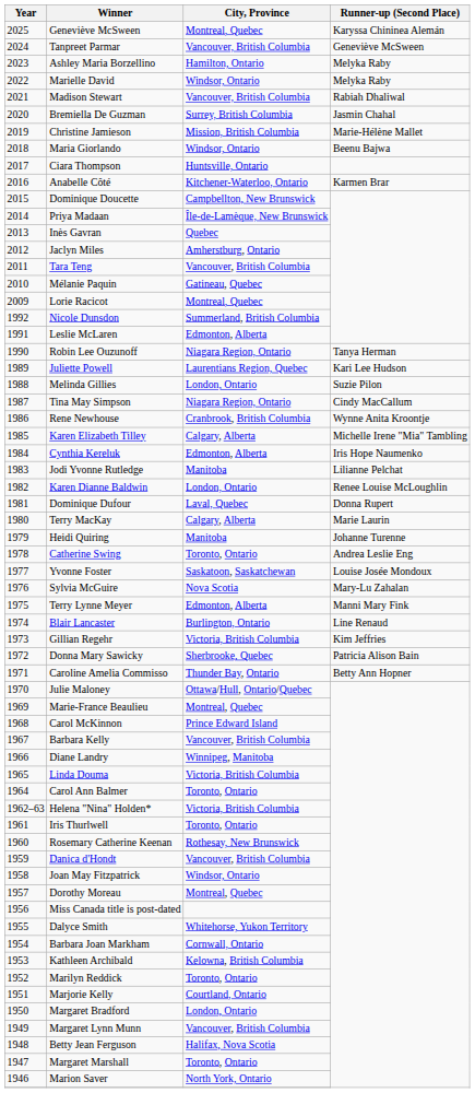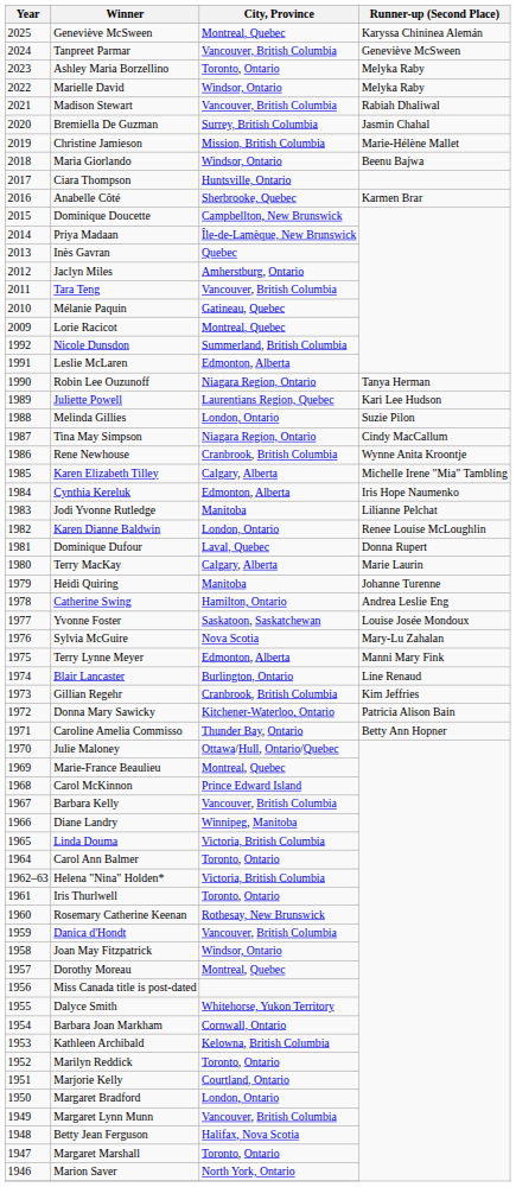 <table class = "wikitable">
 <tr>
 <th>Year</th>
 <th>Winner</th>
 <th>City, Province</th>
 <th>Runner-up (Second Place)</th>
 </tr>
 <tr>
 <td>2025</td>
 <td>Geneviève McSween</td>
 <td><a href='#'>Montreal, Quebec</a></td>
 <td>Karyssa Chininea Alemán</td>
 </tr>
 <tr>
 <td>2024</td>
 <td>Tanpreet Parmar</td>
 <td><a href='#'>Vancouver, British Columbia</a></td>
 <td>Geneviève McSween</td>
 </tr>
 <tr>
 <td>2023</td>
 <td>Ashley Maria Borzellino</td>
-<td><a href='#'>Hamilton, Ontario</a></td>
+<td><a href='#'>Toronto</a>, <a href='#'>Ontario</a></td>
 <td>Melyka Raby</td>
 </tr>
 <tr>
 <td>2022</td>
 <td>Marielle David</td>
 <td><a href='#'>Windsor, Ontario</a></td>
 <td>Melyka Raby</td>
 </tr>
 <tr>
 <td>2021</td>
 <td>Madison Stewart</td>
 <td><a href='#'>Vancouver, British Columbia</a></td>
 <td>Rabiah Dhaliwal</td>
 </tr>
 <tr>
 <td>2020</td>
 <td>Bremiella De Guzman</td>
 <td><a href='#'>Surrey, British Columbia</a></td>
 <td>Jasmin Chahal</td>
 </tr>
 <tr>
 <td>2019</td>
 <td>Christine Jamieson</td>
 <td><a href='#'>Mission, British Columbia</a></td>
 <td>Marie-Hélène Mallet</td>
 </tr>
 <tr>
 <td>2018</td>
 <td>Maria Giorlando</td>
 <td><a href='#'>Windsor, Ontario</a></td>
 <td>Beenu Bajwa</td>
 </tr>
 <tr>
 <td>2017</td>
 <td>Ciara Thompson</td>
 <td><a href='#'>Huntsville, Ontario</a></td>
 </tr>
 <tr>
 <td>2016</td>
 <td>Anabelle Côté</td>
-<td><a href='#'>Kitchener-Waterloo, Ontario</a></td>
+<td><a href='#'>Sherbrooke, Quebec</a></td>
 <td>Karmen Brar</td>
 </tr>
 <tr>
 <td>2015</td>
 <td>Dominique Doucette</td>
 <td><a href='#'>Campbellton, New Brunswick</a></td>
 </tr>
 <tr>
 <td>2014</td>
 <td>Priya Madaan</td>
 <td><a href='#'>Île-de-Lamèque, New Brunswick</a></td>
 </tr>
 <tr>
 <td>2013</td>
 <td>Inès Gavran</td>
 <td><a href='#'>Quebec</a></td>
 </tr>
 <tr>
 <td>2012</td>
 <td>Jaclyn Miles</td>
 <td><a href='#'>Amherstburg</a>, <a href='#'>Ontario</a></td>
 </tr>
 <tr>
 <td>2011</td>
 <td><a href='#'>Tara Teng</a></td>
 <td><a href='#'>Vancouver</a>, <a href='#'>British Columbia</a></td>
 </tr>
 <tr>
 <td>2010</td>
 <td>Mélanie Paquin</td>
 <td><a href='#'>Gatineau</a>, <a href='#'>Quebec</a></td>
 </tr>
 <tr>
 <td>2009</td>
 <td>Lorie Racicot</td>
 <td><a href='#'>Montreal, Quebec</a></td>
 </tr>
 <tr>
 <td>1992</td>
 <td><a href='#'>Nicole Dunsdon</a></td>
 <td><a href='#'>Summerland</a>, <a href='#'>British Columbia</a></td>
 </tr>
 <tr>
 <td>1991</td>
 <td>Leslie McLaren</td>
 <td><a href='#'>Edmonton</a>, <a href='#'>Alberta</a></td>
 </tr>
 <tr>
 <td>1990</td>
 <td>Robin Lee Ouzunoff</td>
 <td><a href='#'>Niagara Region, Ontario</a></td>
 <td>Tanya Herman</td>
 </tr>
 <tr>
 <td>1989</td>
 <td><a href='#'>Juliette Powell</a></td>
 <td><a href='#'>Laurentians Region, Quebec</a></td>
 <td>Kari Lee Hudson</td>
 </tr>
 <tr>
 <td>1988</td>
 <td>Melinda Gillies</td>
 <td><a href='#'>London, Ontario</a></td>
 <td>Suzie Pilon</td>
 </tr>
 <tr>
 <td>1987</td>
 <td>Tina May Simpson</td>
 <td><a href='#'>Niagara Region, Ontario</a></td>
 <td>Cindy MacCallum</td>
 </tr>
 <tr>
 <td>1986</td>
 <td>Rene Newhouse</td>
 <td><a href='#'>Cranbrook</a>, <a href='#'>British Columbia</a></td>
 <td>Wynne Anita Kroontje</td>
 </tr>
 <tr>
 <td>1985</td>
 <td><a href='#'>Karen Elizabeth Tilley</a></td>
 <td><a href='#'>Calgary</a>, <a href='#'>Alberta</a></td>
 <td>Michelle Irene "Mia" Tambling</td>
 </tr>
 <tr>
 <td>1984</td>
 <td><a href='#'>Cynthia Kereluk</a></td>
 <td><a href='#'>Edmonton</a>, <a href='#'>Alberta</a></td>
 <td>Iris Hope Naumenko</td>
 </tr>
 <tr>
 <td>1983</td>
 <td>Jodi Yvonne Rutledge</td>
 <td><a href='#'>Manitoba</a></td>
 <td>Lilianne Pelchat</td>
 </tr>
 <tr>
 <td>1982</td>
 <td><a href='#'>Karen Dianne Baldwin</a></td>
 <td><a href='#'>London, Ontario</a></td>
 <td>Renee Louise McLoughlin</td>
 </tr>
 <tr>
 <td>1981</td>
 <td>Dominique Dufour</td>
 <td><a href='#'>Laval, Quebec</a></td>
 <td>Donna Rupert</td>
 </tr>
 <tr>
 <td>1980</td>
 <td>Terry MacKay</td>
 <td><a href='#'>Calgary</a>, <a href='#'>Alberta</a></td>
 <td>Marie Laurin</td>
 </tr>
 <tr>
 <td>1979</td>
 <td>Heidi Quiring</td>
 <td><a href='#'>Manitoba</a></td>
 <td>Johanne Turenne</td>
 </tr>
 <tr>
 <td>1978</td>
 <td><a href='#'>Catherine Swing</a></td>
-<td><a href='#'>Toronto</a>, <a href='#'>Ontario</a></td>
+<td><a href='#'>Hamilton, Ontario</a></td>
 <td>Andrea Leslie Eng</td>
 </tr>
 <tr>
 <td>1977</td>
 <td>Yvonne Foster</td>
 <td><a href='#'>Saskatoon</a>, <a href='#'>Saskatchewan</a></td>
 <td>Louise Josée Mondoux</td>
 </tr>
 <tr>
 <td>1976</td>
 <td>Sylvia McGuire</td>
 <td><a href='#'>Nova Scotia</a></td>
 <td>Mary-Lu Zahalan</td>
 </tr>
 <tr>
 <td>1975</td>
 <td>Terry Lynne Meyer</td>
 <td><a href='#'>Edmonton</a>, <a href='#'>Alberta</a></td>
 <td>Manni Mary Fink</td>
 </tr>
 <tr>
 <td>1974</td>
 <td><a href='#'>Blair Lancaster</a></td>
 <td><a href='#'>Burlington, Ontario</a></td>
 <td>Line Renaud</td>
 </tr>
 <tr>
 <td>1973</td>
 <td>Gillian Regehr</td>
-<td><a href='#'>Victoria, British Columbia</a></td>
+<td><a href='#'>Cranbrook</a>, <a href='#'>British Columbia</a></td>
 <td>Kim Jeffries</td>
 </tr>
 <tr>
 <td>1972</td>
 <td>Donna Mary Sawicky</td>
-<td><a href='#'>Sherbrooke, Quebec</a></td>
+<td><a href='#'>Kitchener-Waterloo, Ontario</a></td>
 <td>Patricia Alison Bain</td>
 </tr>
 <tr>
 <td>1971</td>
 <td>Caroline Amelia Commisso</td>
 <td><a href='#'>Thunder Bay</a>, <a href='#'>Ontario</a></td>
 <td>Betty Ann Hopner</td>
 </tr>
 <tr>
 <td>1970</td>
 <td>Julie Maloney</td>
 <td><a href='#'>Ottawa</a>/<a href='#'>Hull</a>, <a href='#'>Ontario</a>/<a href='#'>Quebec</a></td>
 </tr>
 <tr>
 <td>1969</td>
 <td>Marie-France Beaulieu</td>
 <td><a href='#'>Montreal</a>, <a href='#'>Quebec</a></td>
 </tr>
 <tr>
 <td>1968</td>
 <td>Carol McKinnon</td>
 <td><a href='#'>Prince Edward Island</a></td>
 </tr>
 <tr>
 <td>1967</td>
 <td>Barbara Kelly</td>
 <td><a href='#'>Vancouver</a>, <a href='#'>British Columbia</a></td>
 </tr>
 <tr>
 <td>1966</td>
 <td>Diane Landry</td>
 <td><a href='#'>Winnipeg</a>, <a href='#'>Manitoba</a></td>
 </tr>
 <tr>
 <td>1965</td>
 <td><a href='#'>Linda Douma</a></td>
 <td><a href='#'>Victoria, British Columbia</a></td>
 </tr>
 <tr>
 <td>1964</td>
 <td>Carol Ann Balmer</td>
 <td><a href='#'>Toronto</a>, <a href='#'>Ontario</a></td>
 </tr>
 <tr>
 <td>1962–63</td>
 <td>Helena "Nina" Holden*</td>
 <td><a href='#'>Victoria, British Columbia</a></td>
 </tr>
 <tr>
 <td>1961</td>
 <td>Iris Thurlwell</td>
 <td><a href='#'>Toronto</a>, <a href='#'>Ontario</a></td>
 </tr>
 <tr>
 <td>1960</td>
 <td>Rosemary Catherine Keenan</td>
 <td><a href='#'>Rothesay, New Brunswick</a></td>
 </tr>
 <tr>
 <td>1959</td>
 <td><a href='#'>Danica d'Hondt</a></td>
 <td><a href='#'>Vancouver</a>, <a href='#'>British Columbia</a></td>
 </tr>
 <tr>
 <td>1958</td>
 <td>Joan May Fitzpatrick</td>
 <td><a href='#'>Windsor, Ontario</a></td>
 </tr>
 <tr>
 <td>1957</td>
 <td>Dorothy Moreau</td>
 <td><a href='#'>Montreal</a>, <a href='#'>Quebec</a></td>
 </tr>
 <tr>
 <td>1956</td>
 <td>Miss Canada title is post-dated</td>
 <td></td>
 </tr>
 <tr>
 <td>1955</td>
 <td>Dalyce Smith</td>
 <td><a href='#'>Whitehorse, Yukon Territory</a></td>
 </tr>
 <tr>
 <td>1954</td>
 <td>Barbara Joan Markham</td>
 <td><a href='#'>Cornwall, Ontario</a></td>
 </tr>
 <tr>
 <td>1953</td>
 <td>Kathleen Archibald</td>
 <td><a href='#'>Kelowna</a>, <a href='#'>British Columbia</a></td>
 </tr>
 <tr>
 <td>1952</td>
 <td>Marilyn Reddick</td>
 <td><a href='#'>Toronto</a>, <a href='#'>Ontario</a></td>
 </tr>
 <tr>
 <td>1951</td>
 <td>Marjorie Kelly</td>
 <td><a href='#'>Courtland, Ontario</a></td>
 </tr>
 <tr>
 <td>1950</td>
 <td>Margaret Bradford</td>
 <td><a href='#'>London, Ontario</a></td>
 </tr>
 <tr>
 <td>1949</td>
 <td>Margaret Lynn Munn</td>
 <td><a href='#'>Vancouver</a>, <a href='#'>British Columbia</a></td>
 </tr>
 <tr>
 <td>1948</td>
 <td>Betty Jean Ferguson</td>
 <td><a href='#'>Halifax, Nova Scotia</a></td>
 </tr>
 <tr>
 <td>1947</td>
 <td>Margaret Marshall</td>
 <td><a href='#'>Toronto</a>, <a href='#'>Ontario</a></td>
 </tr>
 <tr>
 <td>1946</td>
 <td>Marion Saver</td>
 <td><a href='#'>North York, Ontario</a></td>
 </tr>
 <tr>
 </tr>
 </table>
